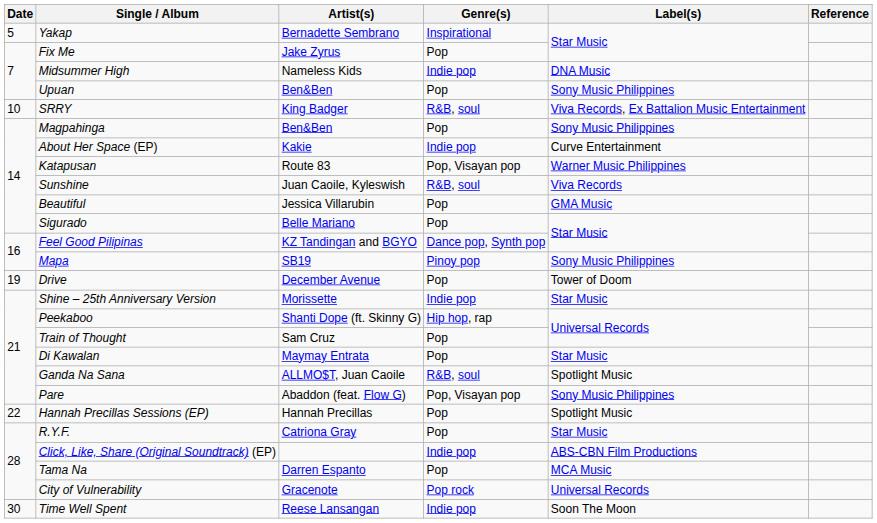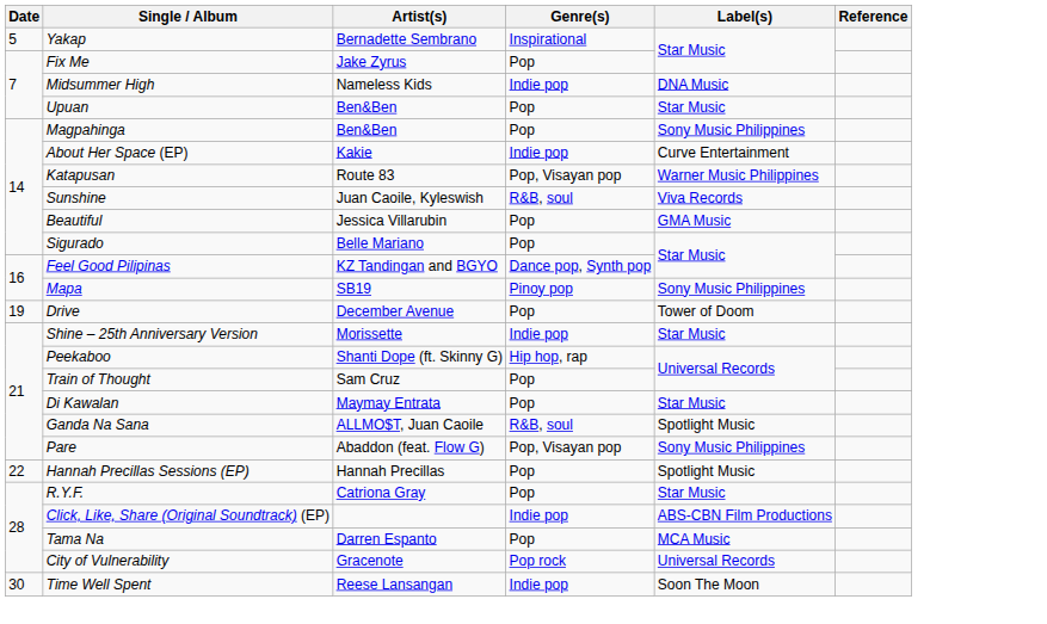 <table class="wikitable">
 <tr>
 <th>Date</th>
 <th>Single / Album</th>
 <th>Artist(s)</th>
 <th>Genre(s)</th>
 <th>Label(s)</th>
 <th>Reference</th>
 </tr>
 <tr>
 <td>5</td>
 <td><em>Yakap</em></td>
 <td><a href='#'>Bernadette Sembrano</a></td>
 <td><a href='#'>Inspirational</a></td>
 <td rowspan="2"><a href='#'>Star Music</a></td>
 <td></td>
 </tr>
 <tr>
 <td rowspan=3>7</td>
 <td><em>Fix Me</em></td>
 <td><a href='#'>Jake Zyrus</a></td>
 <td>Pop</td>
 <td></td>
 </tr>
 <tr>
 <td><em>Midsummer High</em></td>
 <td>Nameless Kids</td>
 <td><a href='#'>Indie pop</a></td>
 <td><a href='#'>DNA Music</a></td>
 <td></td>
 </tr>
 <tr>
 <td><em>Upuan</em></td>
 <td><a href='#'>Ben&Ben</a></td>
 <td>Pop</td>
-<td><a href='#'>Sony Music Philippines</a></td>
-<td></td>
-</tr>
-<tr>
-<td>10</td>
-<td><em>SRRY</em></td>
-<td><a href='#'>King Badger</a></td>
-<td><a href='#'>R&B</a>, <a href='#'>soul</a></td>
-<td><a href='#'>Viva Records</a>, <a href='#'>Ex Battalion Music Entertainment</a></td>
+<td><a href='#'>Star Music</a></td>
 <td></td>
 </tr>
 <tr>
 <td rowspan=6>14</td>
 <td><em>Magpahinga</em></td>
 <td><a href='#'>Ben&Ben</a></td>
 <td>Pop</td>
 <td><a href='#'>Sony Music Philippines</a></td>
 <td></td>
 </tr>
 <tr>
 <td><em>About Her Space</em> (EP)</td>
 <td><a href='#'>Kakie</a></td>
 <td><a href='#'>Indie pop</a></td>
 <td>Curve Entertainment</td>
 <td></td>
 </tr>
 <tr>
 <td><em>Katapusan</em></td>
 <td>Route 83</td>
 <td>Pop, Visayan pop</td>
 <td><a href='#'>Warner Music Philippines</a></td>
 <td></td>
 </tr>
 <tr>
 <td><em>Sunshine</em></td>
 <td>Juan Caoile, Kyleswish</td>
 <td><a href='#'>R&B</a>, <a href='#'>soul</a></td>
 <td><a href='#'>Viva Records</a></td>
 <td></td>
 </tr>
 <tr>
 <td><em>Beautiful</em></td>
 <td>Jessica Villarubin</td>
 <td>Pop</td>
 <td><a href='#'>GMA Music</a></td>
 <td></td>
 </tr>
 <tr>
 <td><em>Sigurado</em></td>
 <td><a href='#'>Belle Mariano</a></td>
 <td>Pop</td>
 <td rowspan=2><a href='#'>Star Music</a></td>
 <td></td>
 </tr>
 <tr>
 <td rowspan="2">16</td>
 <td><em><a href='#'>Feel Good Pilipinas</a></em></td>
 <td><a href='#'>KZ Tandingan</a> and <a href='#'>BGYO</a></td>
 <td><a href='#'>Dance pop</a>, <a href='#'>Synth pop</a></td>
 <td></td>
 </tr>
 <tr>
 <td><em><a href='#'>Mapa</a></em></td>
 <td><a href='#'>SB19</a></td>
 <td><a href='#'>Pinoy pop</a></td>
 <td><a href='#'>Sony Music Philippines</a></td>
 <td></td>
 </tr>
 <tr>
 <td>19</td>
 <td><em>Drive</em></td>
 <td><a href='#'>December Avenue</a></td>
 <td>Pop</td>
 <td>Tower of Doom</td>
 <td></td>
 </tr>
 <tr>
 <td rowspan=6>21</td>
 <td><em>Shine – 25th Anniversary Version</em></td>
 <td><a href='#'>Morissette</a></td>
 <td><a href='#'>Indie pop</a></td>
 <td><a href='#'>Star Music</a></td>
 <td></td>
 </tr>
 <tr>
 <td><em>Peekaboo</em></td>
 <td><a href='#'>Shanti Dope</a> (ft. Skinny G)</td>
 <td><a href='#'>Hip hop</a>, rap</td>
 <td rowspan=2><a href='#'>Universal Records</a></td>
 <td></td>
 </tr>
 <tr>
 <td><em>Train of Thought</em></td>
 <td>Sam Cruz</td>
 <td>Pop</td>
 <td></td>
 </tr>
 <tr>
 <td><em>Di Kawalan</em></td>
 <td><a href='#'>Maymay Entrata</a></td>
 <td>Pop</td>
 <td><a href='#'>Star Music</a></td>
 <td></td>
 </tr>
 <tr>
 <td><em>Ganda Na Sana</em></td>
 <td><a href='#'>ALLMO$T</a>, Juan Caoile</td>
 <td><a href='#'>R&B</a>, <a href='#'>soul</a></td>
 <td>Spotlight Music</td>
 <td></td>
 </tr>
 <tr>
 <td><em>Pare</em></td>
 <td>Abaddon (feat. <a href='#'>Flow G</a>)</td>
 <td>Pop, Visayan pop</td>
 <td><a href='#'>Sony Music Philippines</a></td>
 <td></td>
 </tr>
 <tr>
 <td>22</td>
 <td><em>Hannah Precillas Sessions (EP)</em></td>
 <td>Hannah Precillas</td>
 <td>Pop</td>
 <td>Spotlight Music</td>
 <td></td>
 </tr>
 <tr>
 <td rowspan=4>28</td>
 <td><em>R.Y.F.</em></td>
 <td><a href='#'>Catriona Gray</a></td>
 <td>Pop</td>
 <td><a href='#'>Star Music</a></td>
 <td></td>
 </tr>
 <tr>
 <td><em><a href='#'>Click, Like, Share (Original Soundtrack)</a></em> (EP)</td>
 <td></td>
 <td><a href='#'>Indie pop</a></td>
 <td><a href='#'>ABS-CBN Film Productions</a></td>
 <td></td>
 </tr>
 <tr>
 <td><em>Tama Na</em></td>
 <td><a href='#'>Darren Espanto</a></td>
 <td>Pop</td>
 <td><a href='#'>MCA Music</a></td>
 <td></td>
 </tr>
 <tr>
 <td><em>City of Vulnerability</em></td>
 <td><a href='#'>Gracenote</a></td>
 <td><a href='#'>Pop rock</a></td>
 <td><a href='#'>Universal Records</a></td>
 <td></td>
 </tr>
 <tr>
 <td>30</td>
 <td><em>Time Well Spent</em></td>
 <td><a href='#'>Reese Lansangan</a></td>
 <td><a href='#'>Indie pop</a></td>
 <td>Soon The Moon</td>
 <td></td>
 </tr>
 </table>
